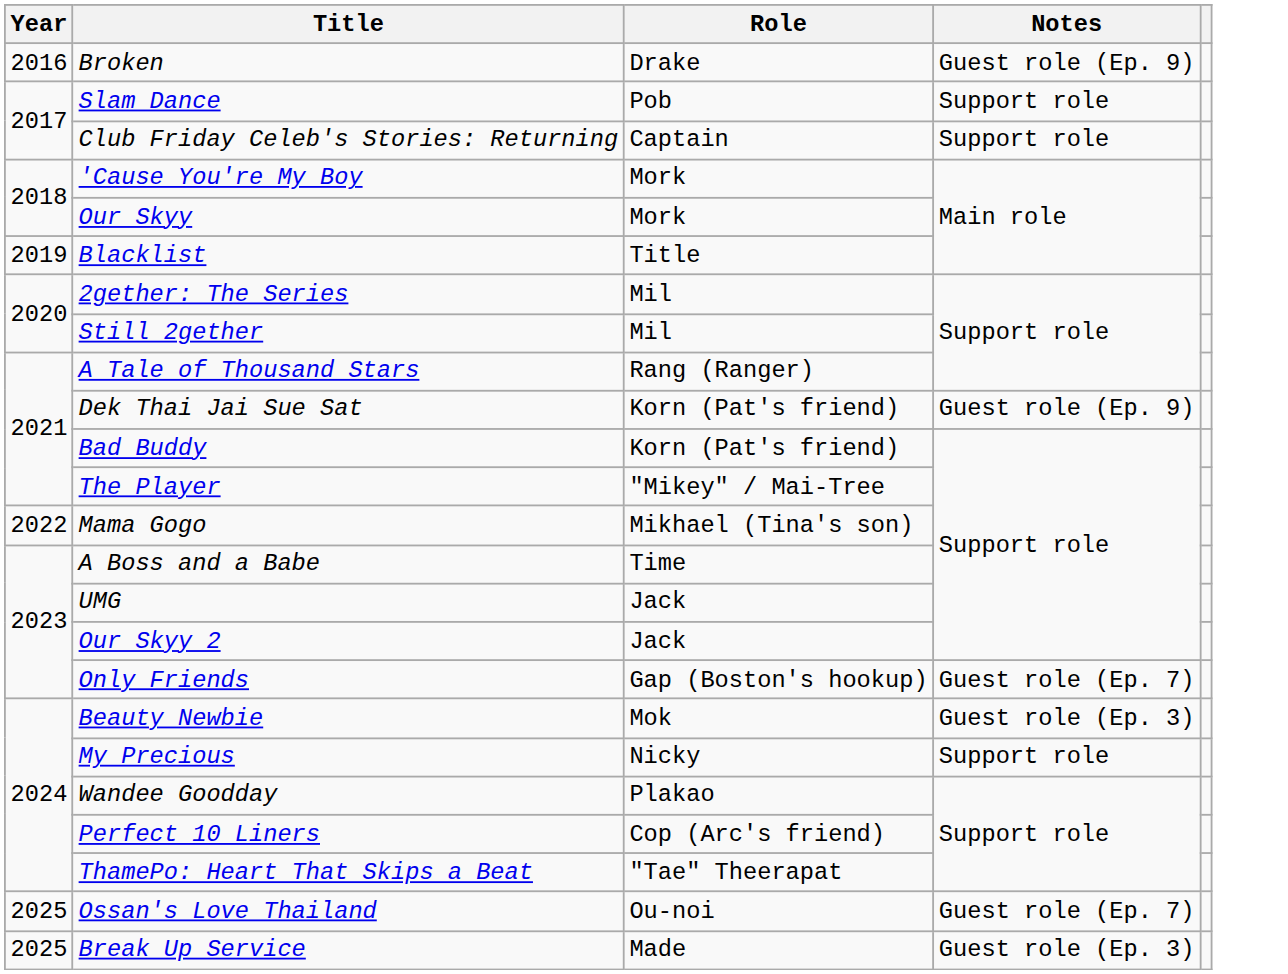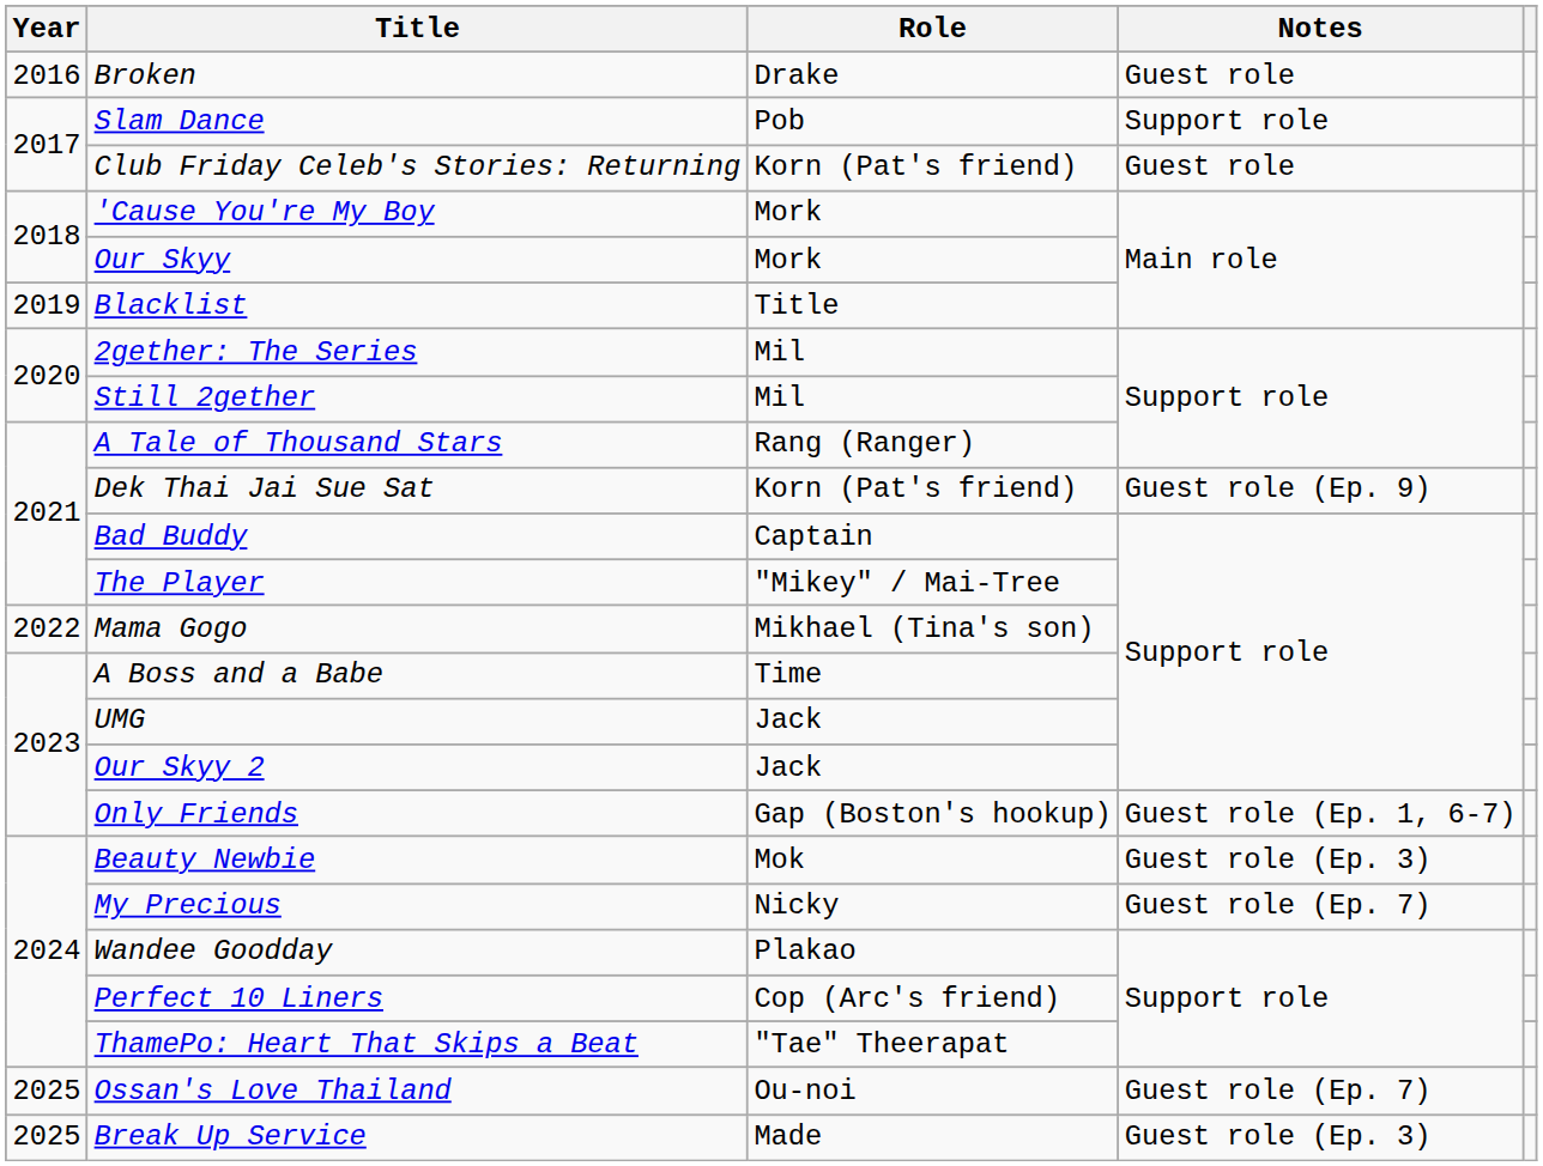 <table class="wikitable sortable plainrowheaders">
 <tr>
 <th scope="col">Year</th>
 <th scope="col">Title</th>
 <th scope="col">Role</th>
 <th scope="col" class="unsortable">Notes</th>
 <th scope="col" class="unsortable"></th>
 </tr>
 <tr>
 <td>2016</td>
 <td><em>Broken</em></td>
 <td>Drake</td>
-<td>Guest role (Ep. 9)</td>
+<td>Guest role</td>
 <td style="text-align: center;"></td>
 </tr>
 <tr>
 <td rowspan="2">2017</td>
 <td><em><a href='#'>Slam Dance</a></em></td>
 <td>Pob</td>
 <td>Support role</td>
 <td style="text-align: center;"></td>
 </tr>
 <tr>
 <td><em>Club Friday Celeb's Stories: Returning</em></td>
-<td>Captain</td>
-<td>Support role</td>
+<td>Korn (Pat's friend)</td>
+<td>Guest role</td>
 <td style="text-align: center;"></td>
 </tr>
 <tr>
 <td rowspan="2">2018</td>
 <td><em><a href='#'>'Cause You're My Boy</a></em></td>
 <td>Mork</td>
 <td rowspan="3">Main role</td>
 <td style="text-align: center;"></td>
 </tr>
 <tr>
 <td><em><a href='#'>Our Skyy</a></em></td>
 <td>Mork</td>
 <td style="text-align: center;"></td>
 </tr>
 <tr>
 <td>2019</td>
 <td><em><a href='#'>Blacklist</a></em></td>
 <td>Title</td>
 <td style="text-align: center;"></td>
 </tr>
 <tr>
 <td rowspan="2">2020</td>
 <td><em><a href='#'>2gether: The Series</a></em></td>
 <td>Mil</td>
 <td rowspan="3">Support role</td>
 <td style="text-align: center;"></td>
 </tr>
 <tr>
 <td><em><a href='#'>Still 2gether</a></em></td>
 <td>Mil</td>
 <td style="text-align: center;"></td>
 </tr>
 <tr>
 <td rowspan="4">2021</td>
 <td><em><a href='#'>A Tale of Thousand Stars</a></em></td>
 <td>Rang (Ranger)</td>
 <td></td>
 </tr>
 <tr>
 <td><em>Dek Thai Jai Sue Sat</em></td>
 <td>Korn (Pat's friend)</td>
 <td>Guest role (Ep. 9)</td>
 <td></td>
 </tr>
 <tr>
 <td><em><a href='#'>Bad Buddy</a></em></td>
-<td>Korn (Pat's friend)</td>
+<td>Captain</td>
 <td rowspan="6">Support role</td>
 <td></td>
 </tr>
 <tr>
 <td><em><a href='#'>The Player</a></em></td>
 <td>"Mikey" / Mai-Tree</td>
 <td></td>
 </tr>
 <tr>
 <td>2022</td>
 <td><em>Mama Gogo</em></td>
 <td>Mikhael (Tina's son)</td>
 <td></td>
 </tr>
 <tr>
 <td rowspan="4">2023</td>
 <td><em>A Boss and a Babe</em></td>
 <td>Time</td>
 <td></td>
 </tr>
 <tr>
 <td><em>UMG</em></td>
 <td>Jack</td>
 <td></td>
 </tr>
 <tr>
 <td><em><a href='#'>Our Skyy 2</a></em></td>
 <td>Jack</td>
 <td></td>
 </tr>
 <tr>
 <td><em><a href='#'>Only Friends</a></em></td>
 <td>Gap (Boston's hookup)</td>
-<td>Guest role (Ep. 7)</td>
+<td>Guest role (Ep. 1, 6-7)</td>
 <td></td>
 </tr>
 <tr>
 <td rowspan="5">2024</td>
 <td><em><a href='#'>Beauty Newbie</a></em></td>
 <td>Mok</td>
 <td>Guest role (Ep. 3)</td>
 <td></td>
 </tr>
 <tr>
 <td><em><a href='#'>My Precious</a></em></td>
 <td>Nicky</td>
-<td>Support role</td>
+<td>Guest role (Ep. 7)</td>
 <td></td>
 </tr>
 <tr>
 <td><em>Wandee Goodday</em></td>
 <td>Plakao</td>
 <td rowspan="3">Support role</td>
 <td></td>
 </tr>
 <tr>
 <td><em><a href='#'>Perfect 10 Liners</a></em></td>
 <td>Cop (Arc's friend)</td>
 <td></td>
 </tr>
 <tr>
 <td><em><a href='#'>ThamePo: Heart That Skips a Beat</a></em></td>
 <td>"Tae" Theerapat</td>
 <td></td>
 </tr>
 <tr>
 <td>2025</td>
 <td><em><a href='#'>Ossan's Love Thailand</a></em></td>
 <td>Ou-noi</td>
 <td>Guest role (Ep. 7)</td>
 <td></td>
 </tr>
 <tr>
 <td>2025</td>
 <td><em><a href='#'>Break Up Service</a></em></td>
 <td>Made</td>
 <td>Guest role (Ep. 3)</td>
 <td></td>
 </tr>
 </table>
